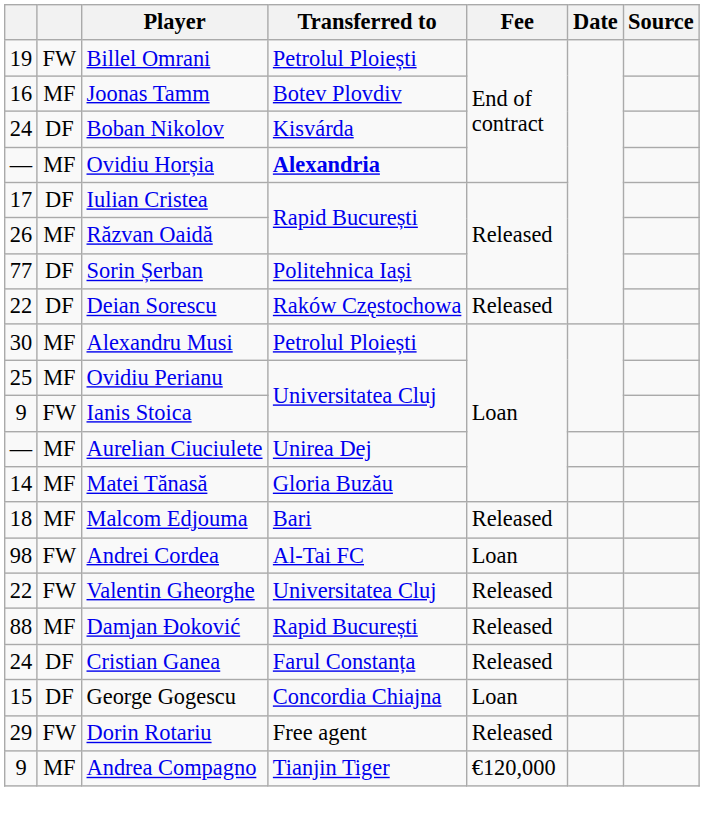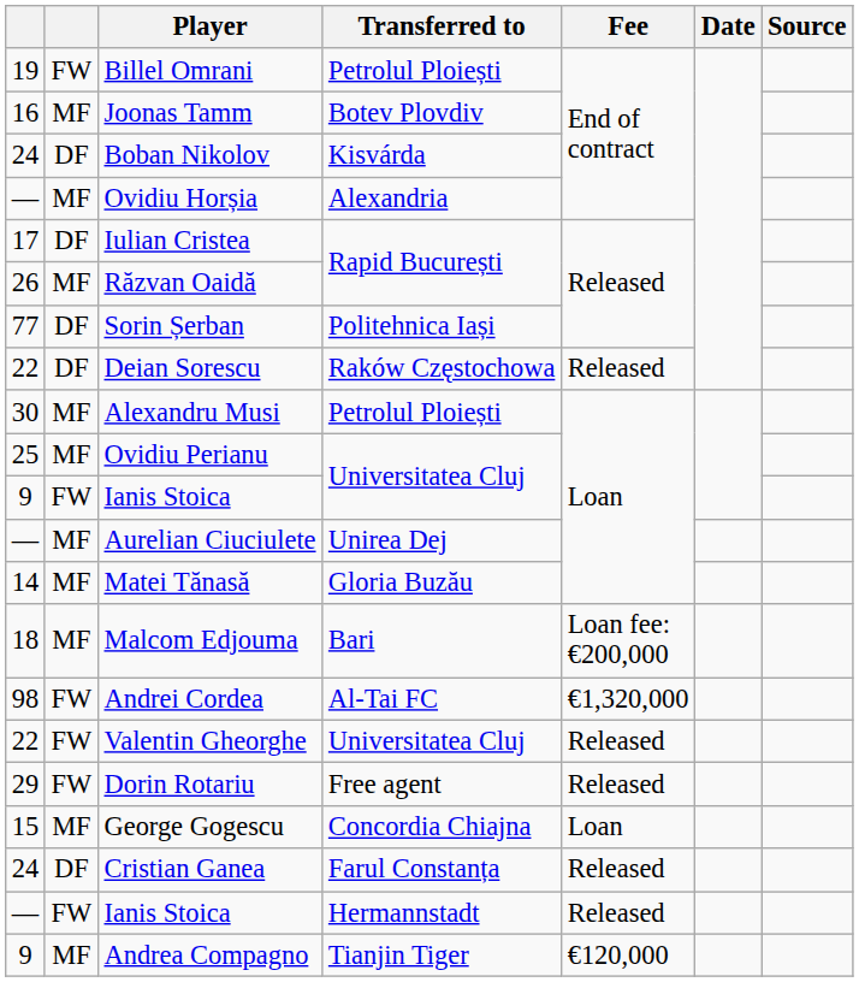 <table class="wikitable plainrowheaders sortable">
 <tr>
 <th></th>
 <th></th>
 <th scope=col><strong>Player</strong></th>
 <th><strong>Transferred to</strong></th>
 <th !scope=col; style="width: 65px;"><strong>Fee</strong></th>
 <th scope=col><strong>Date</strong></th>
 <th scope=col><strong>Source</strong></th>
 </tr>
 <tr>
 <td align=center>19</td>
 <td align=center data-sort-value="FW">FW</td>
 <td> <a href='#'>Billel Omrani</a></td>
 <td> <a href='#'>Petrolul Ploiești</a></td>
 <td rowspan=4>End of contract</td>
 <td rowspan=8></td>
 <td></td>
 </tr>
 <tr>
 <td align=center>16</td>
 <td align=center data-sort-value="MF">MF</td>
 <td> <a href='#'>Joonas Tamm</a></td>
 <td> <a href='#'>Botev Plovdiv</a></td>
 <td></td>
 </tr>
 <tr>
 <td align=center>24</td>
 <td align=center data-sort-value="DF">DF</td>
 <td> <a href='#'>Boban Nikolov</a></td>
 <td> <a href='#'>Kisvárda</a></td>
 <td></td>
 </tr>
 <tr>
 <td align=center>—</td>
 <td align=center data-sort-value="MF">MF</td>
 <td> <a href='#'>Ovidiu Horșia</a></td>
-<td><strong> <a href='#'>Alexandria</a></strong></td>
+<td> <a href='#'>Alexandria</a></td>
 <td></td>
 </tr>
 <tr>
 <td align=center>17</td>
 <td align=center data-sort-value="DF">DF</td>
 <td> <a href='#'>Iulian Cristea</a></td>
 <td rowspan=2> <a href='#'>Rapid București</a></td>
 <td rowspan=3>Released</td>
 <td></td>
 </tr>
 <tr>
 <td align=center>26</td>
 <td align=center data-sort-value="MF">MF</td>
 <td> <a href='#'>Răzvan Oaidă</a></td>
 <td></td>
 </tr>
 <tr>
 <td align=center>77</td>
 <td align=center data-sort-value="DF">DF</td>
 <td> <a href='#'>Sorin Șerban</a></td>
 <td> <a href='#'>Politehnica Iași</a></td>
 <td></td>
 </tr>
 <tr>
 <td align=center>22</td>
 <td align=center data-sort-value="DF">DF</td>
 <td> <a href='#'>Deian Sorescu</a></td>
 <td> <a href='#'>Raków Częstochowa</a></td>
 <td>Released</td>
 <td></td>
 </tr>
 <tr>
 <td align=center>30</td>
 <td align=center data-sort-value="MF">MF</td>
 <td> <a href='#'>Alexandru Musi</a></td>
 <td> <a href='#'>Petrolul Ploiești</a></td>
 <td rowspan=5>Loan</td>
 <td rowspan=3></td>
 <td></td>
 </tr>
 <tr>
 <td align=center>25</td>
 <td align=center data-sort-value="MF">MF</td>
 <td> <a href='#'>Ovidiu Perianu</a></td>
 <td rowspan=2> <a href='#'>Universitatea Cluj</a></td>
 <td></td>
 </tr>
 <tr>
 <td align=center>9</td>
 <td align=center data-sort-value="FW">FW</td>
 <td> <a href='#'>Ianis Stoica</a></td>
 <td></td>
 </tr>
 <tr>
 <td align=center>—</td>
 <td align=center data-sort-value="MF">MF</td>
 <td> <a href='#'>Aurelian Ciuciulete</a></td>
 <td> <a href='#'>Unirea Dej</a></td>
 <td></td>
 <td></td>
 </tr>
 <tr>
 <td align=center>14</td>
 <td align=center data-sort-value="MF">MF</td>
 <td> <a href='#'>Matei Tănasă</a></td>
 <td> <a href='#'>Gloria Buzău</a></td>
 <td></td>
 <td></td>
 </tr>
 <tr>
 <td align=center>18</td>
 <td align=center data-sort-value="MF">MF</td>
 <td> <a href='#'>Malcom Edjouma</a></td>
 <td> <a href='#'>Bari</a></td>
-<td>Released</td>
+<td>Loan fee: €200,000</td>
 <td></td>
 <td></td>
 </tr>
 <tr>
 <td align=center>98</td>
 <td align=center data-sort-value="FW">FW</td>
 <td> <a href='#'>Andrei Cordea</a></td>
 <td> <a href='#'>Al-Tai FC</a></td>
-<td>Loan</td>
+<td>€1,320,000</td>
 <td></td>
 <td></td>
 </tr>
 <tr>
 <td align=center>22</td>
 <td align=center data-sort-value="FW">FW</td>
 <td> <a href='#'>Valentin Gheorghe</a></td>
 <td> <a href='#'>Universitatea Cluj</a></td>
 <td>Released</td>
 <td></td>
 <td></td>
 </tr>
 <tr>
-<td align=center>88</td>
+<td align=center>29</td>
+<td align=center data-sort-value="FW">FW</td>
+<td> <a href='#'>Dorin Rotariu</a></td>
+<td>Free agent</td>
+<td>Released</td>
+<td></td>
+<td></td>
+</tr>
+<tr>
+<td align=center>15</td>
 <td align=center data-sort-value="MF">MF</td>
-<td> <a href='#'>Damjan Đoković</a></td>
-<td> <a href='#'>Rapid București</a></td>
-<td>Released</td>
+<td> George Gogescu</td>
+<td> <a href='#'>Concordia Chiajna</a></td>
+<td>Loan</td>
 <td></td>
 <td></td>
 </tr>
 <tr>
 <td align=center>24</td>
 <td align=center data-sort-value="DF">DF</td>
 <td> <a href='#'>Cristian Ganea</a></td>
 <td> <a href='#'>Farul Constanța</a></td>
 <td>Released</td>
 <td></td>
 <td></td>
 </tr>
 <tr>
-<td align=center>15</td>
-<td align=center data-sort-value="DF">DF</td>
-<td> George Gogescu</td>
-<td> <a href='#'>Concordia Chiajna</a></td>
-<td>Loan</td>
-<td></td>
-<td></td>
-</tr>
-<tr>
-<td align=center>29</td>
+<td align=center>—</td>
 <td align=center data-sort-value="FW">FW</td>
-<td> <a href='#'>Dorin Rotariu</a></td>
-<td>Free agent</td>
+<td> <a href='#'>Ianis Stoica</a></td>
+<td> <a href='#'>Hermannstadt</a></td>
 <td>Released</td>
 <td></td>
 <td></td>
 </tr>
 <tr>
 <td align=center>9</td>
 <td align=center data-sort-value="MF">MF</td>
 <td> <a href='#'>Andrea Compagno</a></td>
 <td> <a href='#'>Tianjin Tiger</a></td>
 <td>€120,000</td>
 <td></td>
 <td></td>
 </tr>
 </table>
